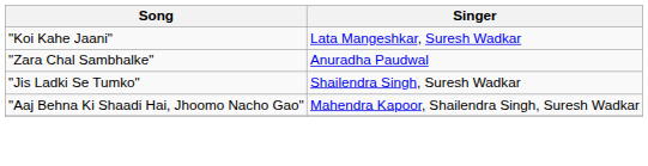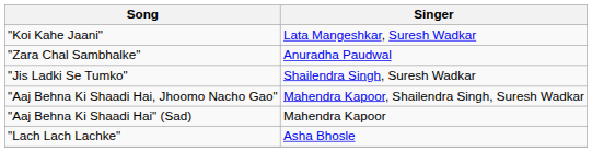 <table class="wikitable">
 <tr>
 <th>Song</th>
 <th>Singer</th>
 </tr>
 <tr>
 <td>"Koi Kahe Jaani"</td>
 <td><a href='#'>Lata Mangeshkar</a>, <a href='#'>Suresh Wadkar</a></td>
 </tr>
 <tr>
 <td>"Zara Chal Sambhalke"</td>
 <td><a href='#'>Anuradha Paudwal</a></td>
 </tr>
 <tr>
 <td>"Jis Ladki Se Tumko"</td>
 <td><a href='#'>Shailendra Singh</a>, Suresh Wadkar</td>
 </tr>
 <tr>
 <td>"Aaj Behna Ki Shaadi Hai, Jhoomo Nacho Gao"</td>
 <td><a href='#'>Mahendra Kapoor</a>, Shailendra Singh, Suresh Wadkar</td>
 </tr>
 <tr>
+<td>"Aaj Behna Ki Shaadi Hai" (Sad)</td>
+<td>Mahendra Kapoor</td>
+</tr>
+<tr>
+<td>"Lach Lach Lachke"</td>
+<td><a href='#'>Asha Bhosle</a></td>
+</tr>
+<tr>
 </tr>
 </table>
